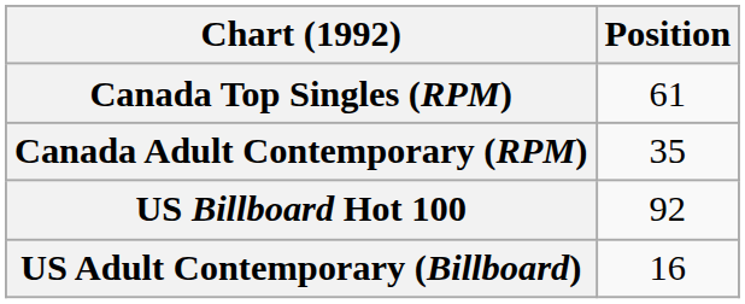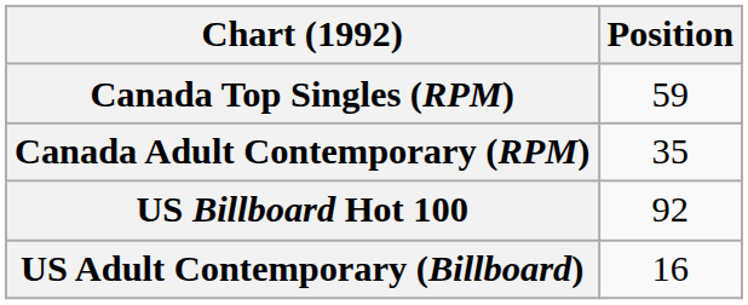 <table class="wikitable sortable plainrowheaders" style="text-align:center">
 <tr>
 <th>Chart (1992)</th>
 <th>Position</th>
 </tr>
 <tr>
 <th scope="row">Canada Top Singles (<em>RPM</em>)</th>
-<td>61</td>
+<td>59</td>
 </tr>
 <tr>
 <th scope="row">Canada Adult Contemporary (<em>RPM</em>)</th>
 <td>35</td>
 </tr>
 <tr>
 <th scope="row">US <em>Billboard</em> Hot 100</th>
 <td>92</td>
 </tr>
 <tr>
 <th scope="row">US Adult Contemporary (<em>Billboard</em>)</th>
 <td>16</td>
 </tr>
 </table>
